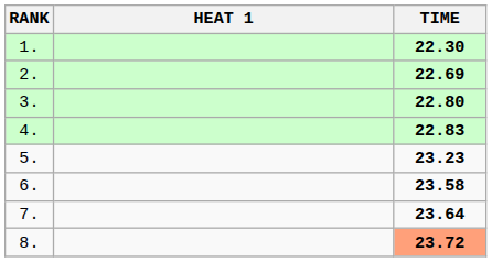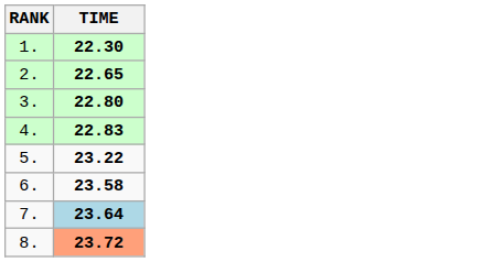 <table class="wikitable" style="border-collapse: collapse; font-size: 90%;">
 <tr>
 <th>RANK</th>
-<th style="width: 20em">HEAT 1</th>
 <th style="width: 5em">TIME</th>
 </tr>
 <tr style="background:#ccffcc;">
 <td align="center">1.</td>
-<td></td>
 <td align="center"><strong>22.30</strong></td>
 </tr>
 <tr style="background:#ccffcc;">
 <td align="center">2.</td>
-<td></td>
-<td align="center"><strong>22.69</strong></td>
+<td align="center"><strong>22.65</strong></td>
 </tr>
 <tr style="background:#ccffcc;">
 <td align="center">3.</td>
-<td></td>
 <td align="center"><strong>22.80</strong></td>
 </tr>
 <tr style="background:#ccffcc;">
 <td align="center">4.</td>
-<td></td>
 <td align="center"><strong>22.83</strong></td>
 </tr>
 <tr>
 <td align="center">5.</td>
-<td></td>
-<td align="center"><strong>23.23</strong></td>
+<td align="center"><strong>23.22</strong></td>
 </tr>
 <tr>
 <td align="center">6.</td>
-<td></td>
 <td align="center"><strong>23.58</strong></td>
 </tr>
 <tr>
 <td align="center">7.</td>
-<td></td>
-<td align="center"><strong>23.64</strong></td>
+<td align="center" style="background: lightblue;"><strong>23.64</strong></td>
 </tr>
 <tr>
 <td align="center">8.</td>
-<td></td>
 <td align="center" style="background: lightsalmon;"><strong>23.72</strong></td>
 </tr>
 </table>
